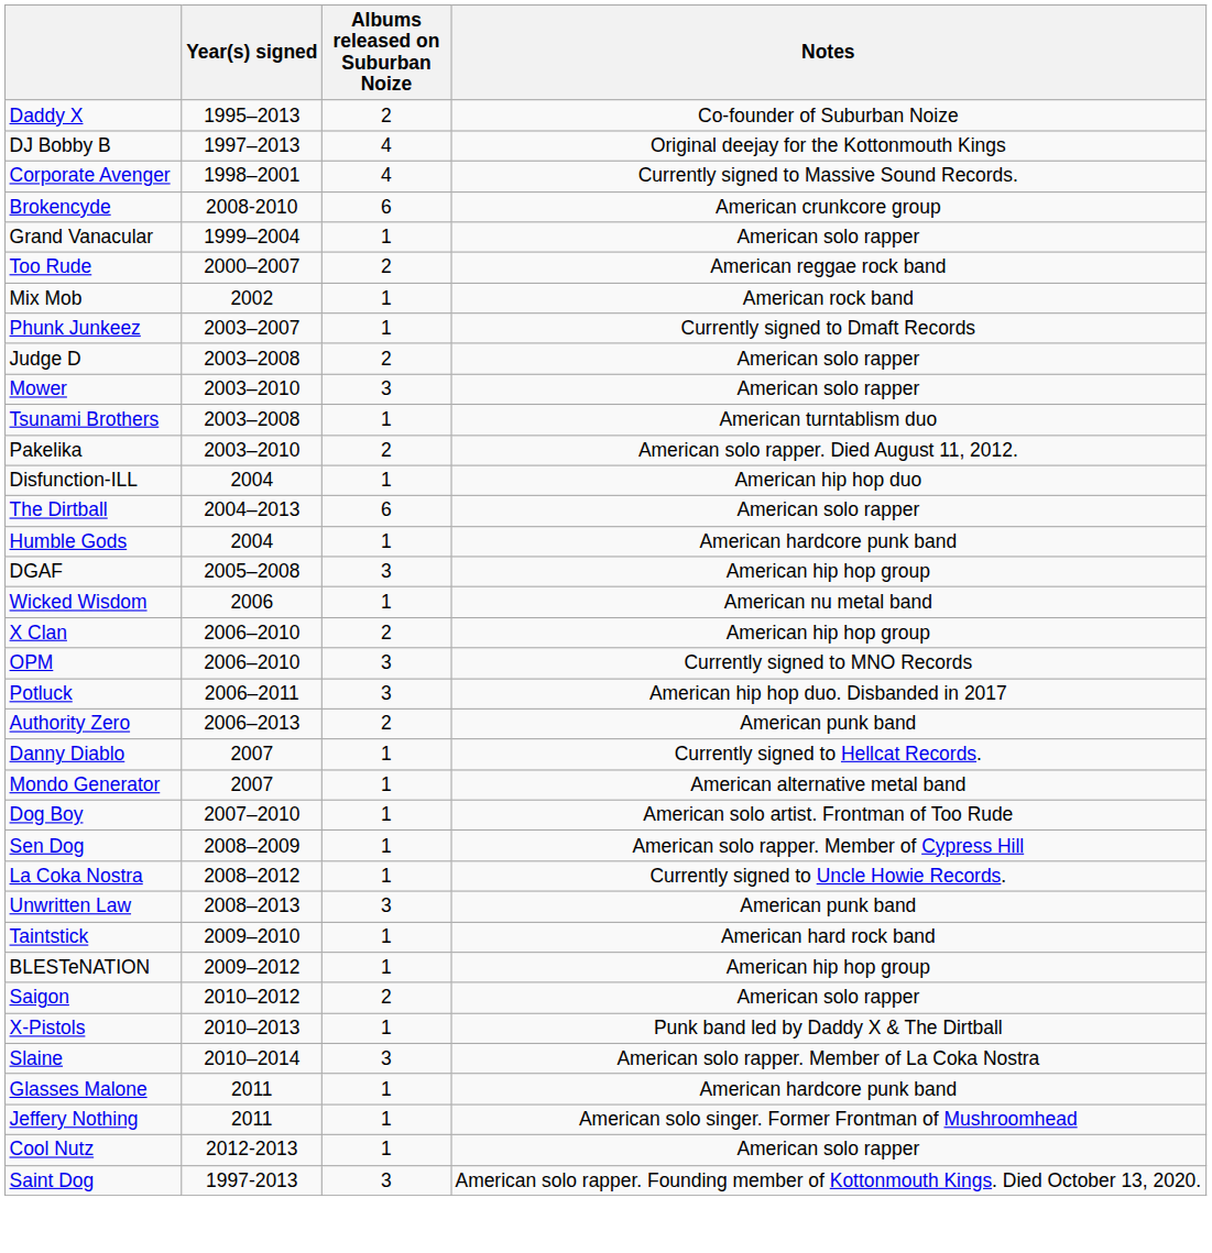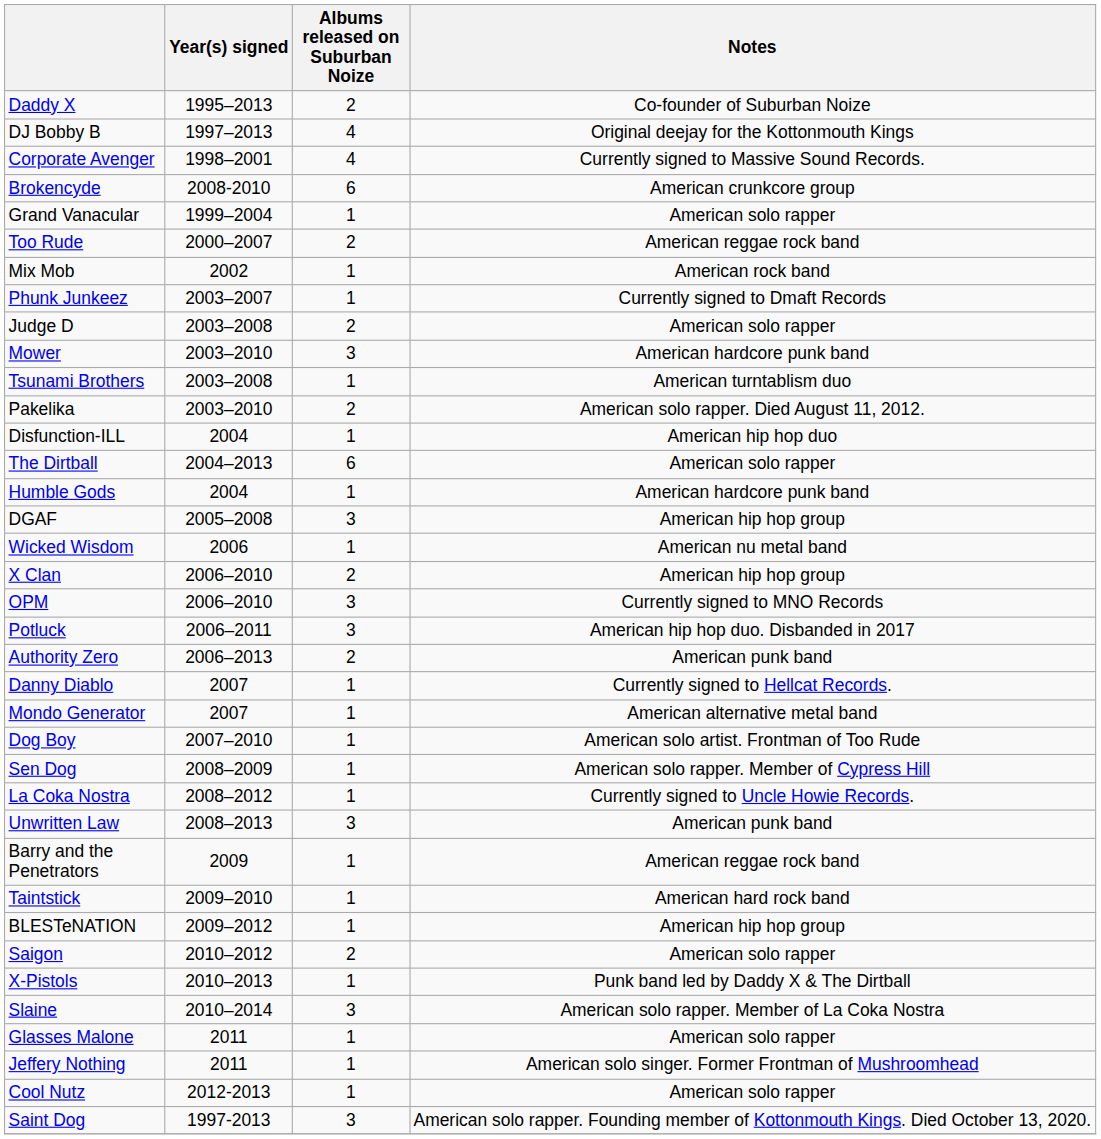 <table class="wikitable">
 <tr>
 <th style="width:140px;"></th>
 <th>Year(s) signed</th>
 <th style="width:100px;">Albums released on Suburban Noize</th>
 <th>Notes</th>
 </tr>
 <tr>
 <td><a href='#'>Daddy X</a></td>
 <td style="text-align:center;">1995–2013</td>
 <td style="text-align:center;">2</td>
 <td style="text-align:center;">Co-founder of Suburban Noize</td>
 </tr>
 <tr>
 <td>DJ Bobby B</td>
 <td style="text-align:center;">1997–2013</td>
 <td style="text-align:center;">4</td>
 <td style="text-align:center;">Original deejay for the Kottonmouth Kings</td>
 </tr>
 <tr>
 <td><a href='#'>Corporate Avenger</a></td>
 <td style="text-align:center;">1998–2001</td>
 <td style="text-align:center;">4</td>
 <td style="text-align:center;">Currently signed to Massive Sound Records.</td>
 </tr>
 <tr>
 <td><a href='#'>Brokencyde</a></td>
 <td style="text-align:center;">2008-2010</td>
 <td style="text-align:center;">6</td>
 <td style="text-align:center;">American crunkcore group</td>
 </tr>
 <tr>
 <td>Grand Vanacular</td>
 <td style="text-align:center;">1999–2004</td>
 <td style="text-align:center;">1</td>
 <td style="text-align:center;">American solo rapper</td>
 </tr>
 <tr>
 <td><a href='#'>Too Rude</a></td>
 <td style="text-align:center;">2000–2007</td>
 <td style="text-align:center;">2</td>
 <td style="text-align:center;">American reggae rock band</td>
 </tr>
 <tr>
 <td>Mix Mob</td>
 <td style="text-align:center;">2002</td>
 <td style="text-align:center;">1</td>
 <td style="text-align:center;">American rock band</td>
 </tr>
 <tr>
 <td><a href='#'>Phunk Junkeez</a></td>
 <td style="text-align:center;">2003–2007</td>
 <td style="text-align:center;">1</td>
 <td style="text-align:center;">Currently signed to Dmaft Records</td>
 </tr>
 <tr>
 <td>Judge D</td>
 <td style="text-align:center;">2003–2008</td>
 <td style="text-align:center;">2</td>
 <td style="text-align:center;">American solo rapper</td>
 </tr>
 <tr>
 <td><a href='#'>Mower</a></td>
 <td style="text-align:center;">2003–2010</td>
 <td style="text-align:center;">3</td>
-<td style="text-align:center;">American solo rapper</td>
+<td style="text-align:center;">American hardcore punk band</td>
 </tr>
 <tr>
 <td><a href='#'>Tsunami Brothers</a></td>
 <td style="text-align:center;">2003–2008</td>
 <td style="text-align:center;">1</td>
 <td style="text-align:center;">American turntablism duo</td>
 </tr>
 <tr>
 <td>Pakelika</td>
 <td style="text-align:center;">2003–2010</td>
 <td style="text-align:center;">2</td>
 <td style="text-align:center;">American solo rapper. Died August 11, 2012.</td>
 </tr>
 <tr>
 <td>Disfunction-ILL</td>
 <td style="text-align:center;">2004</td>
 <td style="text-align:center;">1</td>
 <td style="text-align:center;">American hip hop duo</td>
 </tr>
 <tr>
 <td><a href='#'>The Dirtball</a></td>
 <td style="text-align:center;">2004–2013</td>
 <td style="text-align:center;">6</td>
 <td style="text-align:center;">American solo rapper</td>
 </tr>
 <tr>
 <td><a href='#'>Humble Gods</a></td>
 <td style="text-align:center;">2004</td>
 <td style="text-align:center;">1</td>
 <td style="text-align:center;">American hardcore punk band</td>
 </tr>
 <tr>
 <td>DGAF</td>
 <td style="text-align:center;">2005–2008</td>
 <td style="text-align:center;">3</td>
 <td style="text-align:center;">American hip hop group</td>
 </tr>
 <tr>
 <td><a href='#'>Wicked Wisdom</a></td>
 <td style="text-align:center;">2006</td>
 <td style="text-align:center;">1</td>
 <td style="text-align:center;">American nu metal band</td>
 </tr>
 <tr>
 <td><a href='#'>X Clan</a></td>
 <td style="text-align:center;">2006–2010</td>
 <td style="text-align:center;">2</td>
 <td style="text-align:center;">American hip hop group</td>
 </tr>
 <tr>
 <td><a href='#'>OPM</a></td>
 <td style="text-align:center;">2006–2010</td>
 <td style="text-align:center;">3</td>
 <td style="text-align:center;">Currently signed to MNO Records</td>
 </tr>
 <tr>
 <td><a href='#'>Potluck</a></td>
 <td style="text-align:center;">2006–2011</td>
 <td style="text-align:center;">3</td>
 <td style="text-align:center;">American hip hop duo. Disbanded in 2017</td>
 </tr>
 <tr>
 <td><a href='#'>Authority Zero</a></td>
 <td style="text-align:center;">2006–2013</td>
 <td style="text-align:center;">2</td>
 <td style="text-align:center;">American punk band</td>
 </tr>
 <tr>
 <td><a href='#'>Danny Diablo</a></td>
 <td style="text-align:center;">2007</td>
 <td style="text-align:center;">1</td>
 <td style="text-align:center;">Currently signed to <a href='#'>Hellcat Records</a>.</td>
 </tr>
 <tr>
 <td><a href='#'>Mondo Generator</a></td>
 <td style="text-align:center;">2007</td>
 <td style="text-align:center;">1</td>
 <td style="text-align:center;">American alternative metal band</td>
 </tr>
 <tr>
 <td><a href='#'>Dog Boy</a></td>
 <td style="text-align:center;">2007–2010</td>
 <td style="text-align:center;">1</td>
 <td style="text-align:center;">American solo artist. Frontman of Too Rude</td>
 </tr>
 <tr>
 <td><a href='#'>Sen Dog</a></td>
 <td style="text-align:center;">2008–2009</td>
 <td style="text-align:center;">1</td>
 <td style="text-align:center;">American solo rapper. Member of <a href='#'>Cypress Hill</a></td>
 </tr>
 <tr>
 <td><a href='#'>La Coka Nostra</a></td>
 <td style="text-align:center;">2008–2012</td>
 <td style="text-align:center;">1</td>
 <td style="text-align:center;">Currently signed to <a href='#'>Uncle Howie Records</a>.</td>
 </tr>
 <tr>
 <td><a href='#'>Unwritten Law</a></td>
 <td style="text-align:center;">2008–2013</td>
 <td style="text-align:center;">3</td>
 <td style="text-align:center;">American punk band</td>
 </tr>
 <tr>
+<td>Barry and the Penetrators</td>
+<td style="text-align:center;">2009</td>
+<td style="text-align:center;">1</td>
+<td style="text-align:center;">American reggae rock band</td>
+</tr>
+<tr>
 <td><a href='#'>Taintstick</a></td>
 <td style="text-align:center;">2009–2010</td>
 <td style="text-align:center;">1</td>
 <td style="text-align:center;">American hard rock band</td>
 </tr>
 <tr>
 <td>BLESTeNATION</td>
 <td style="text-align:center;">2009–2012</td>
 <td style="text-align:center;">1</td>
 <td style="text-align:center;">American hip hop group</td>
 </tr>
 <tr>
 <td><a href='#'>Saigon</a></td>
 <td style="text-align:center;">2010–2012</td>
 <td style="text-align:center;">2</td>
 <td style="text-align:center;">American solo rapper</td>
 </tr>
 <tr>
 <td><a href='#'>X-Pistols</a></td>
 <td style="text-align:center;">2010–2013</td>
 <td style="text-align:center;">1</td>
 <td style="text-align:center;">Punk band led by Daddy X & The Dirtball</td>
 </tr>
 <tr>
 <td><a href='#'>Slaine</a></td>
 <td style="text-align:center;">2010–2014</td>
 <td style="text-align:center;">3</td>
 <td style="text-align:center;">American solo rapper. Member of La Coka Nostra</td>
 </tr>
 <tr>
 <td><a href='#'>Glasses Malone</a></td>
 <td style="text-align:center;">2011</td>
 <td style="text-align:center;">1</td>
-<td style="text-align:center;">American hardcore punk band</td>
+<td style="text-align:center;">American solo rapper</td>
 </tr>
 <tr>
 <td><a href='#'>Jeffery Nothing</a></td>
 <td style="text-align:center;">2011</td>
 <td style="text-align:center;">1</td>
 <td style="text-align:center;">American solo singer. Former Frontman of <a href='#'>Mushroomhead</a></td>
 </tr>
 <tr>
 <td><a href='#'>Cool Nutz</a></td>
 <td style="text-align:center;">2012-2013</td>
 <td style="text-align:center;">1</td>
 <td style="text-align:center;">American solo rapper</td>
 </tr>
 <tr>
 <td><a href='#'>Saint Dog</a></td>
 <td style="text-align:center;">1997-2013</td>
 <td style="text-align:center;">3</td>
 <td style="text-align:center;">American solo rapper. Founding member of <a href='#'>Kottonmouth Kings</a>. Died October 13, 2020.</td>
 </tr>
 <tr>
 </tr>
 </table>
